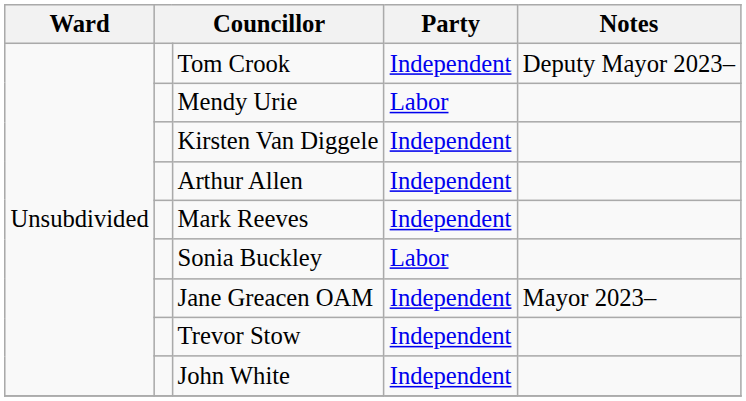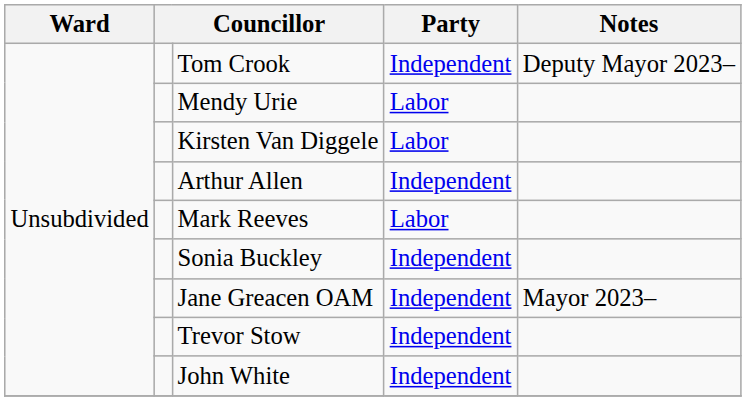 <table class="wikitable">
 <tr>
 <th>Ward</th>
 <th colspan="2">Councillor</th>
 <th>Party</th>
 <th>Notes</th>
 </tr>
 <tr>
 <td rowspan="9">Unsubdivided</td>
 <td> </td>
 <td>Tom Crook</td>
 <td><a href='#'>Independent</a></td>
 <td>Deputy Mayor 2023–</td>
 </tr>
 <tr>
 <td> </td>
 <td>Mendy Urie</td>
 <td><a href='#'>Labor</a></td>
 <td></td>
 </tr>
 <tr>
 <td> </td>
 <td>Kirsten Van Diggele</td>
-<td><a href='#'>Independent</a></td>
+<td><a href='#'>Labor</a></td>
 <td></td>
 </tr>
 <tr>
 <td> </td>
 <td>Arthur Allen</td>
 <td><a href='#'>Independent</a></td>
 <td></td>
 </tr>
 <tr>
 <td> </td>
 <td>Mark Reeves</td>
-<td><a href='#'>Independent</a></td>
+<td><a href='#'>Labor</a></td>
 <td></td>
 </tr>
 <tr>
 <td> </td>
 <td>Sonia Buckley</td>
-<td><a href='#'>Labor</a></td>
+<td><a href='#'>Independent</a></td>
 <td></td>
 </tr>
 <tr>
 <td> </td>
 <td>Jane Greacen OAM</td>
 <td><a href='#'>Independent</a></td>
 <td>Mayor 2023–</td>
 </tr>
 <tr>
 <td> </td>
 <td>Trevor Stow</td>
 <td><a href='#'>Independent</a></td>
 <td></td>
 </tr>
 <tr>
 <td> </td>
 <td>John White</td>
 <td><a href='#'>Independent</a></td>
 <td></td>
 </tr>
 <tr>
 </tr>
 </table>
